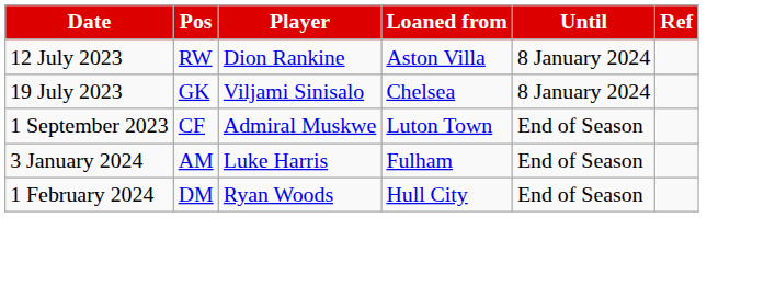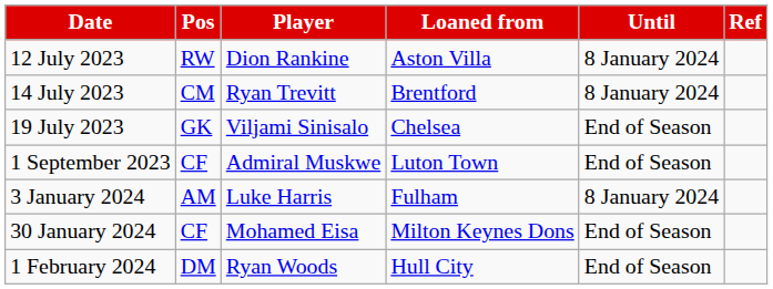 <table class="wikitable plainrowheaders sortable">
 <tr>
 <th style="background:#DD0000; color:white;">Date</th>
 <th style="background:#DD0000; color:white;">Pos</th>
 <th style="background:#DD0000; color:white;">Player</th>
 <th style="background:#DD0000; color:white;">Loaned from</th>
 <th style="background:#DD0000; color:white;">Until</th>
 <th style="background:#DD0000; color:white;">Ref</th>
 </tr>
 <tr>
 <td>12 July 2023</td>
 <td><a href='#'>RW</a></td>
 <td> <a href='#'>Dion Rankine</a></td>
 <td> <a href='#'>Aston Villa</a></td>
 <td>8 January 2024</td>
 <td></td>
 </tr>
 <tr>
+<td>14 July 2023</td>
+<td><a href='#'>CM</a></td>
+<td> <a href='#'>Ryan Trevitt</a></td>
+<td> <a href='#'>Brentford</a></td>
+<td>8 January 2024</td>
+<td></td>
+</tr>
+<tr>
 <td>19 July 2023</td>
 <td><a href='#'>GK</a></td>
 <td> <a href='#'>Viljami Sinisalo</a></td>
 <td> <a href='#'>Chelsea</a></td>
-<td>8 January 2024</td>
+<td>End of Season</td>
 <td></td>
 </tr>
 <tr>
 <td>1 September 2023</td>
 <td><a href='#'>CF</a></td>
 <td> <a href='#'>Admiral Muskwe</a></td>
 <td> <a href='#'>Luton Town</a></td>
 <td>End of Season</td>
 <td></td>
 </tr>
 <tr>
 <td>3 January 2024</td>
 <td><a href='#'>AM</a></td>
 <td> <a href='#'>Luke Harris</a></td>
 <td> <a href='#'>Fulham</a></td>
+<td>8 January 2024</td>
+<td></td>
+</tr>
+<tr>
+<td>30 January 2024</td>
+<td><a href='#'>CF</a></td>
+<td> <a href='#'>Mohamed Eisa</a></td>
+<td> <a href='#'>Milton Keynes Dons</a></td>
 <td>End of Season</td>
 <td></td>
 </tr>
 <tr>
 <td>1 February 2024</td>
 <td><a href='#'>DM</a></td>
 <td> <a href='#'>Ryan Woods</a></td>
 <td> <a href='#'>Hull City</a></td>
 <td>End of Season</td>
 <td></td>
 </tr>
 </table>
